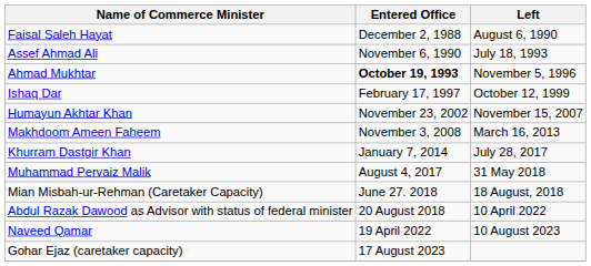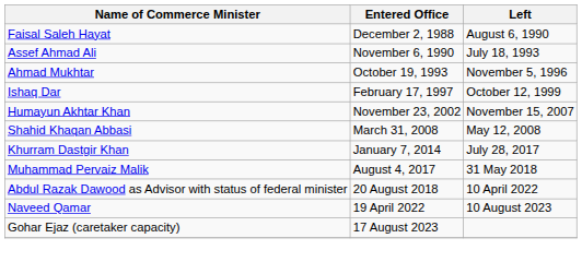 <table class="wikitable">
 <tr>
 <th align=center>Name of Commerce Minister</th>
 <th align=center>Entered Office</th>
 <th align=center>Left</th>
 </tr>
 <tr>
 <td><a href='#'>Faisal Saleh Hayat</a></td>
 <td>December 2, 1988</td>
 <td>August 6, 1990</td>
 </tr>
 <tr>
 <td><a href='#'>Assef Ahmad Ali</a></td>
 <td>November 6, 1990</td>
 <td>July 18, 1993</td>
 </tr>
 <tr>
 <td><a href='#'>Ahmad Mukhtar</a></td>
-<td><strong>October 19, 1993</strong></td>
+<td>October 19, 1993</td>
 <td>November 5, 1996</td>
 </tr>
 <tr>
 <td><a href='#'>Ishaq Dar</a></td>
 <td>February 17, 1997</td>
 <td>October 12, 1999</td>
 </tr>
 <tr>
 <td><a href='#'>Humayun Akhtar Khan</a></td>
 <td>November 23, 2002</td>
 <td>November 15, 2007</td>
 </tr>
 <tr>
-<td><a href='#'>Makhdoom Ameen Faheem</a></td>
-<td>November 3, 2008</td>
-<td>March 16, 2013</td>
+<td><a href='#'>Shahid Khaqan Abbasi</a></td>
+<td>March 31, 2008</td>
+<td>May 12, 2008</td>
 </tr>
 <tr>
 <td><a href='#'>Khurram Dastgir Khan</a></td>
 <td>January 7, 2014</td>
 <td>July 28, 2017</td>
 </tr>
 <tr>
 <td><a href='#'>Muhammad Pervaiz Malik</a></td>
 <td>August 4, 2017</td>
 <td>31 May 2018</td>
-</tr>
-<tr>
-<td>Mian Misbah-ur-Rehman (Caretaker Capacity)</td>
-<td>June 27. 2018</td>
-<td>18 August, 2018</td>
 </tr>
 <tr>
 <td><a href='#'>Abdul Razak Dawood</a> as Advisor with status of federal minister</td>
 <td>20 August 2018</td>
 <td>10 April 2022</td>
 </tr>
 <tr>
 <td><a href='#'>Naveed Qamar</a></td>
 <td>19 April 2022</td>
 <td>10 August 2023</td>
 </tr>
 <tr>
 <td>Gohar Ejaz (caretaker capacity)</td>
 <td>17 August 2023</td>
 <td></td>
 </tr>
 <tr>
 </tr>
 </table>
